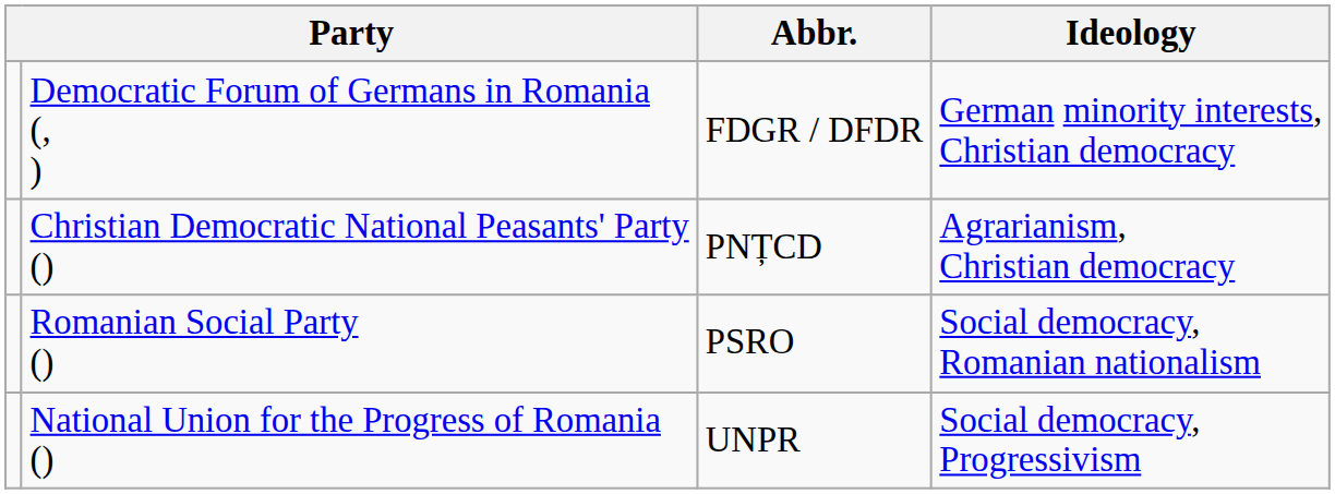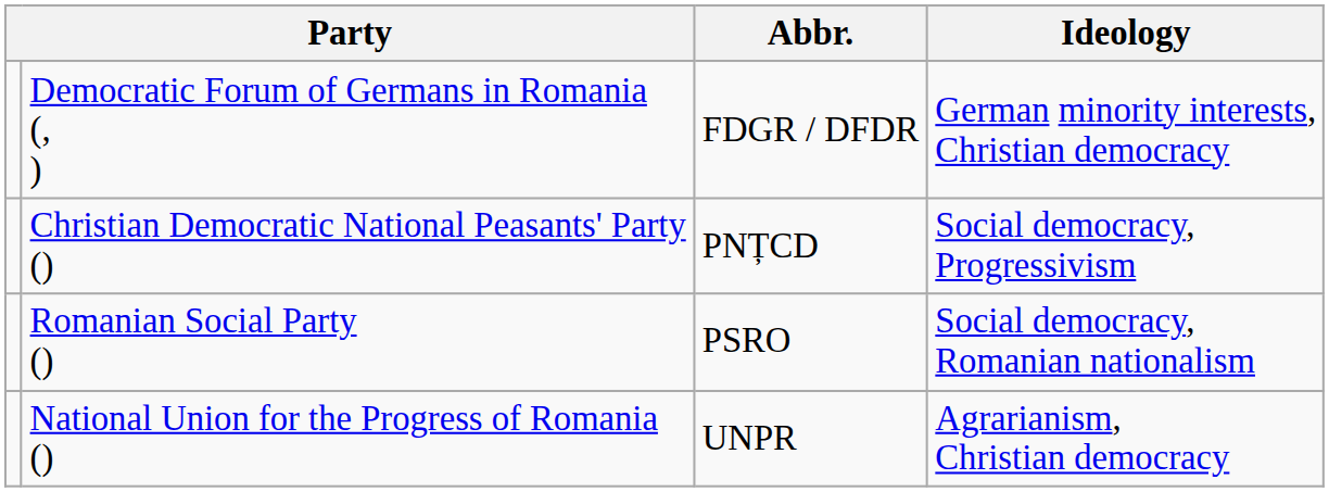 <table class="wikitable sortable">
 <tr>
 <th colspan="2">Party</th>
 <th>Abbr.</th>
 <th>Ideology</th>
 </tr>
 <tr>
 <td bgcolor=></td>
 <td><a href='#'>Democratic Forum of Germans in Romania</a><br>(,<br>)</td>
 <td>FDGR / DFDR</td>
 <td><a href='#'>German</a> <a href='#'>minority interests</a>,<br><a href='#'>Christian democracy</a></td>
 </tr>
 <tr>
 <td bgcolor=></td>
 <td><a href='#'>Christian Democratic National Peasants' Party</a><br>()</td>
 <td>PNȚCD</td>
-<td><a href='#'>Agrarianism</a>,<br><a href='#'>Christian democracy</a></td>
+<td><a href='#'>Social democracy</a>,<br><a href='#'>Progressivism</a></td>
 </tr>
 <tr>
 <td bgcolor=></td>
 <td><a href='#'>Romanian Social Party</a><br>()</td>
 <td>PSRO</td>
 <td><a href='#'>Social democracy</a>,<br><a href='#'>Romanian nationalism</a></td>
 </tr>
 <tr>
 <td bgcolor=></td>
 <td><a href='#'>National Union for the Progress of Romania</a><br>()</td>
 <td>UNPR</td>
-<td><a href='#'>Social democracy</a>,<br><a href='#'>Progressivism</a></td>
+<td><a href='#'>Agrarianism</a>,<br><a href='#'>Christian democracy</a></td>
 </tr>
 </table>
